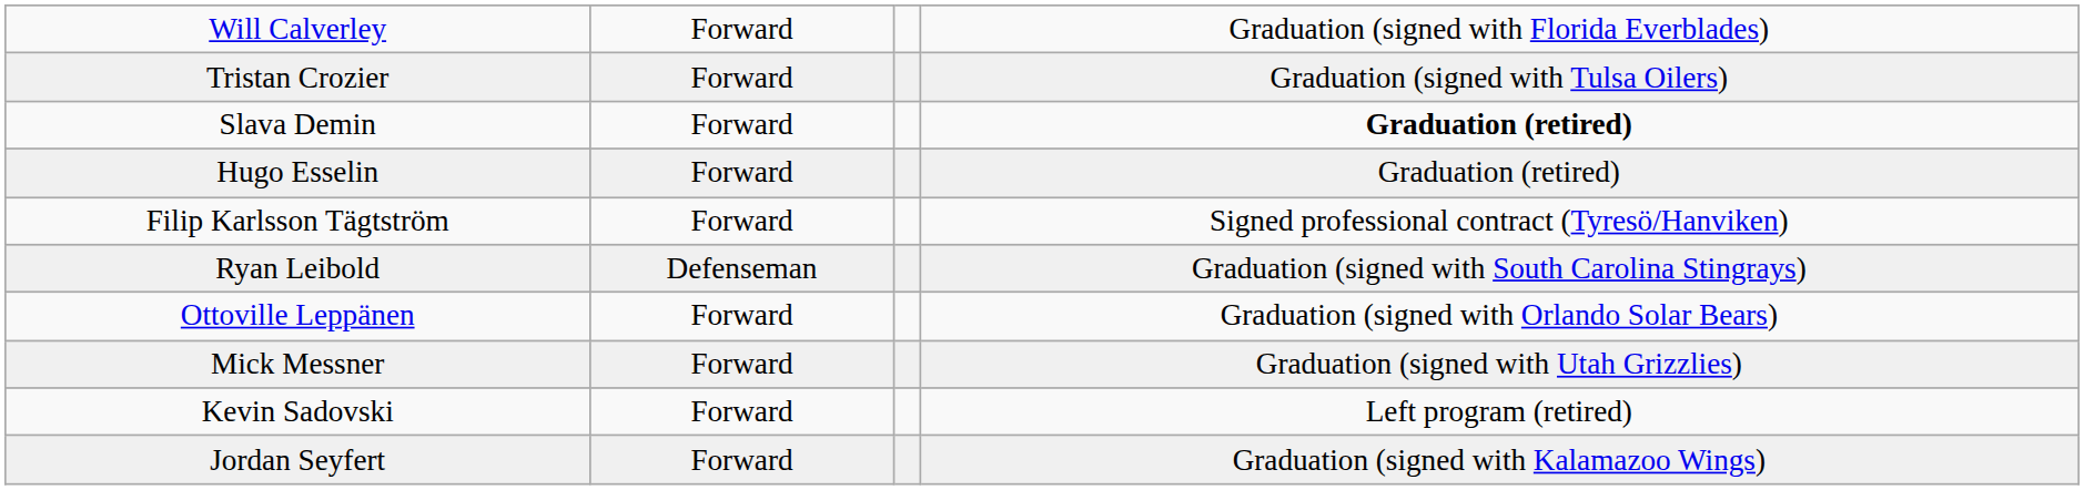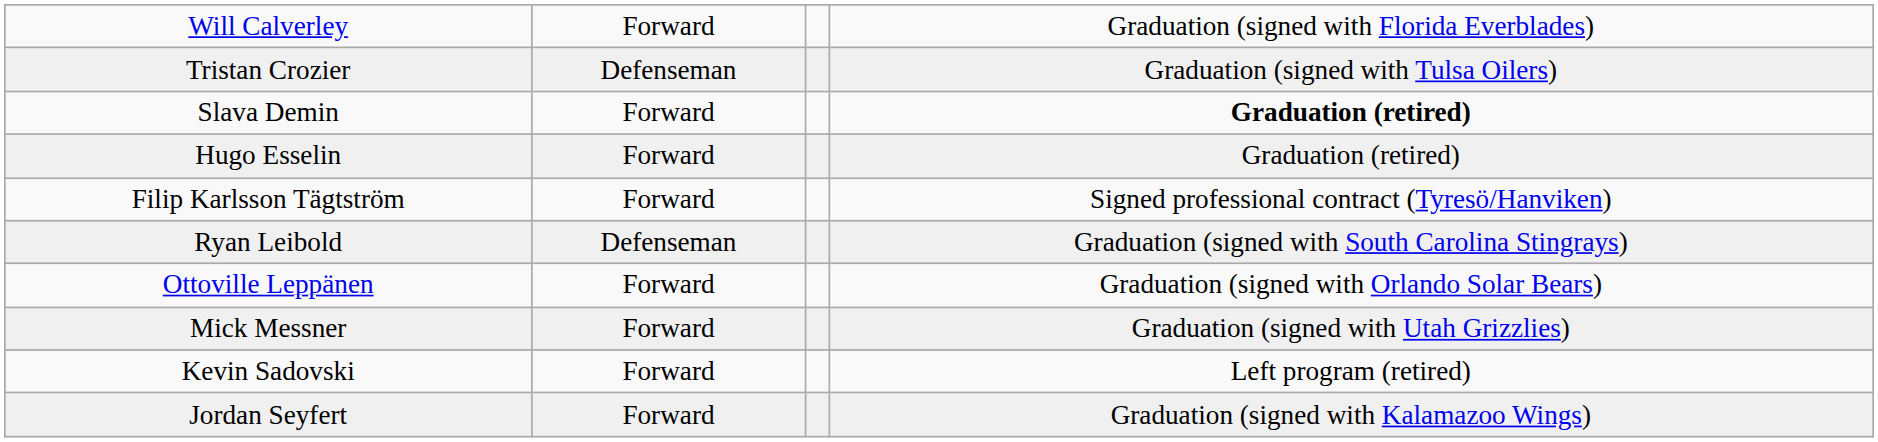 <table class="wikitable" width=1100>
 <tr align="center" bgcolor="">
 <td><a href='#'>Will Calverley</a></td>
 <td>Forward</td>
 <td></td>
 <td>Graduation (signed with <a href='#'>Florida Everblades</a>)</td>
 </tr>
 <tr align="center" bgcolor="f0f0f0">
 <td>Tristan Crozier</td>
-<td>Forward</td>
+<td>Defenseman</td>
 <td></td>
 <td>Graduation (signed with <a href='#'>Tulsa Oilers</a>)</td>
 </tr>
 <tr align="center" bgcolor="">
 <td>Slava Demin</td>
 <td>Forward</td>
 <td></td>
 <td><strong>Graduation (retired)</strong></td>
 </tr>
 <tr align="center" bgcolor="f0f0f0">
 <td>Hugo Esselin</td>
 <td>Forward</td>
 <td></td>
 <td>Graduation (retired)</td>
 </tr>
 <tr align="center" bgcolor="">
 <td>Filip Karlsson Tägtström</td>
 <td>Forward</td>
 <td></td>
 <td>Signed professional contract (<a href='#'>Tyresö/Hanviken</a>)</td>
 </tr>
 <tr align="center" bgcolor="f0f0f0">
 <td>Ryan Leibold</td>
 <td>Defenseman</td>
 <td></td>
 <td>Graduation (signed with <a href='#'>South Carolina Stingrays</a>)</td>
 </tr>
 <tr align="center" bgcolor="">
 <td><a href='#'>Ottoville Leppänen</a></td>
 <td>Forward</td>
 <td></td>
 <td>Graduation (signed with <a href='#'>Orlando Solar Bears</a>)</td>
 </tr>
 <tr align="center" bgcolor="f0f0f0">
 <td>Mick Messner</td>
 <td>Forward</td>
 <td></td>
 <td>Graduation (signed with <a href='#'>Utah Grizzlies</a>)</td>
 </tr>
 <tr align="center" bgcolor="">
 <td>Kevin Sadovski</td>
 <td>Forward</td>
 <td></td>
 <td>Left program (retired)</td>
 </tr>
 <tr align="center" bgcolor="f0f0f0">
 <td>Jordan Seyfert</td>
 <td>Forward</td>
 <td></td>
 <td>Graduation (signed with <a href='#'>Kalamazoo Wings</a>)</td>
 </tr>
 </table>
